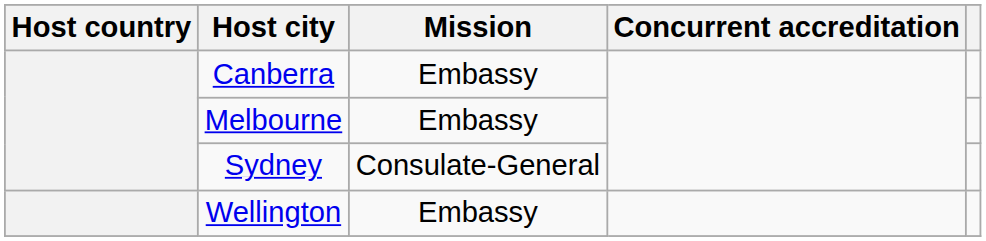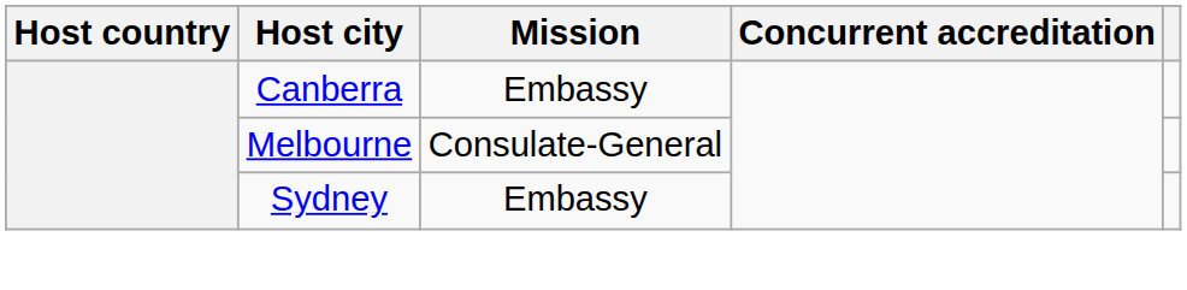 <table class="wikitable plainrowheaders" style="text-align:center;">
 <tr>
 <th scope="col">Host country</th>
 <th scope="col">Host city</th>
 <th scope="col">Mission</th>
 <th scope="col">Concurrent accreditation</th>
 <th scope="col"></th>
 </tr>
 <tr>
 <th scope="row" rowspan="3"></th>
 <td><a href='#'>Canberra</a></td>
 <td>Embassy</td>
 <td rowspan="3"></td>
 <td></td>
 </tr>
 <tr>
 <td><a href='#'>Melbourne</a></td>
-<td>Embassy</td>
+<td>Consulate-General</td>
 <td></td>
 </tr>
 <tr>
 <td><a href='#'>Sydney</a></td>
-<td>Consulate-General</td>
-<td></td>
-</tr>
-<tr>
-<th scope="row"></th>
-<td><a href='#'>Wellington</a></td>
 <td>Embassy</td>
-<td></td>
 <td></td>
 </tr>
 </table>
